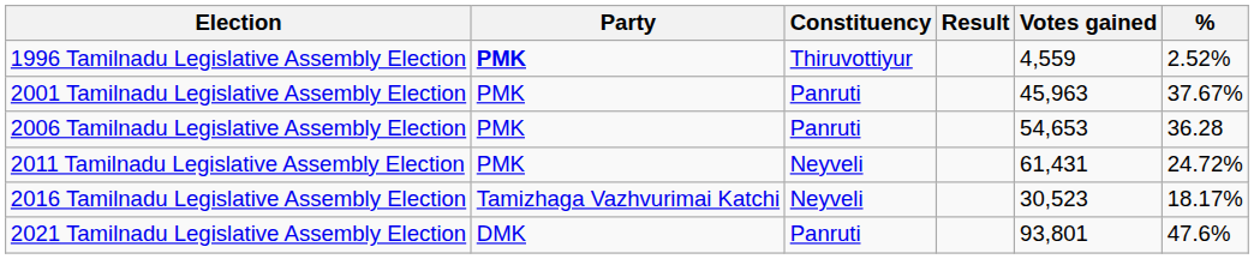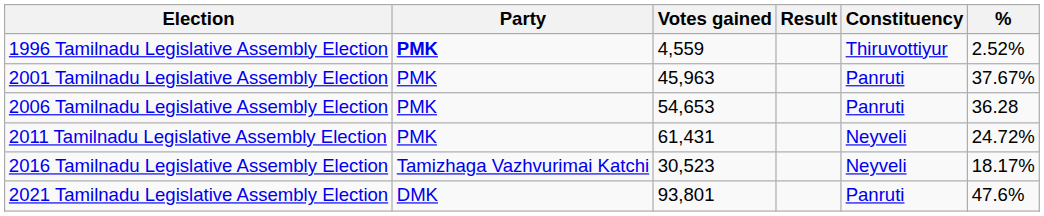 <table class="wikitable sortable">
 <tr>
 <th>Election</th>
 <th>Party</th>
+<th>Votes gained</th>
+<th>Result</th>
 <th>Constituency</th>
-<th>Result</th>
-<th>Votes gained</th>
 <th>%</th>
 </tr>
 <tr>
 <td><a href='#'>1996 Tamilnadu Legislative Assembly Election</a></td>
 <td><strong><a href='#'>PMK</a></strong></td>
+<td>4,559</td>
+<td></td>
 <td><a href='#'>Thiruvottiyur</a></td>
-<td></td>
-<td>4,559</td>
 <td>2.52%</td>
 </tr>
 <tr>
 <td><a href='#'>2001 Tamilnadu Legislative Assembly Election</a></td>
 <td><a href='#'>PMK</a></td>
+<td>45,963</td>
+<td></td>
 <td><a href='#'>Panruti</a></td>
-<td></td>
-<td>45,963</td>
 <td>37.67%</td>
 </tr>
 <tr>
 <td><a href='#'>2006 Tamilnadu Legislative Assembly Election</a></td>
 <td><a href='#'>PMK</a></td>
+<td>54,653</td>
+<td></td>
 <td><a href='#'>Panruti</a></td>
-<td></td>
-<td>54,653</td>
 <td>36.28</td>
 </tr>
 <tr>
 <td><a href='#'>2011 Tamilnadu Legislative Assembly Election</a></td>
 <td><a href='#'>PMK</a></td>
+<td>61,431</td>
+<td></td>
 <td><a href='#'>Neyveli</a></td>
-<td></td>
-<td>61,431</td>
 <td>24.72%</td>
 </tr>
 <tr>
 <td><a href='#'>2016 Tamilnadu Legislative Assembly Election</a></td>
 <td><a href='#'>Tamizhaga Vazhvurimai Katchi</a></td>
+<td>30,523</td>
+<td></td>
 <td><a href='#'>Neyveli</a></td>
-<td></td>
-<td>30,523</td>
 <td>18.17%</td>
 </tr>
 <tr>
 <td><a href='#'>2021 Tamilnadu Legislative Assembly Election</a></td>
 <td><a href='#'>DMK</a></td>
+<td>93,801</td>
+<td></td>
 <td><a href='#'>Panruti</a></td>
-<td></td>
-<td>93,801</td>
 <td>47.6%</td>
 </tr>
 </table>
